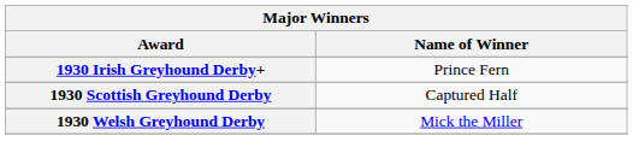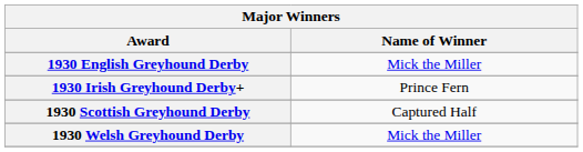 <table class="wikitable">
 <tr>
 <th colspan="2">Major Winners</th>
 </tr>
 <tr>
 <th width=300>Award</th>
 <th width=300>Name of Winner</th>
 </tr>
 <tr>
+</tr>
+<tr align=center>
+<th><a href='#'>1930 English Greyhound Derby</a></th>
+<td><a href='#'>Mick the Miller</a></td>
 </tr>
 <tr>
 </tr>
 <tr align=center>
 <th><a href='#'>1930 Irish Greyhound Derby</a>+</th>
 <td>Prince Fern</td>
 </tr>
 <tr>
 </tr>
 <tr align=center>
 <th>1930 <a href='#'>Scottish Greyhound Derby</a></th>
 <td>Captured Half</td>
 </tr>
 <tr>
 </tr>
 <tr align=center>
 <th>1930 <a href='#'>Welsh Greyhound Derby</a></th>
 <td><a href='#'>Mick the Miller</a></td>
 </tr>
 <tr>
 </tr>
 </table>
